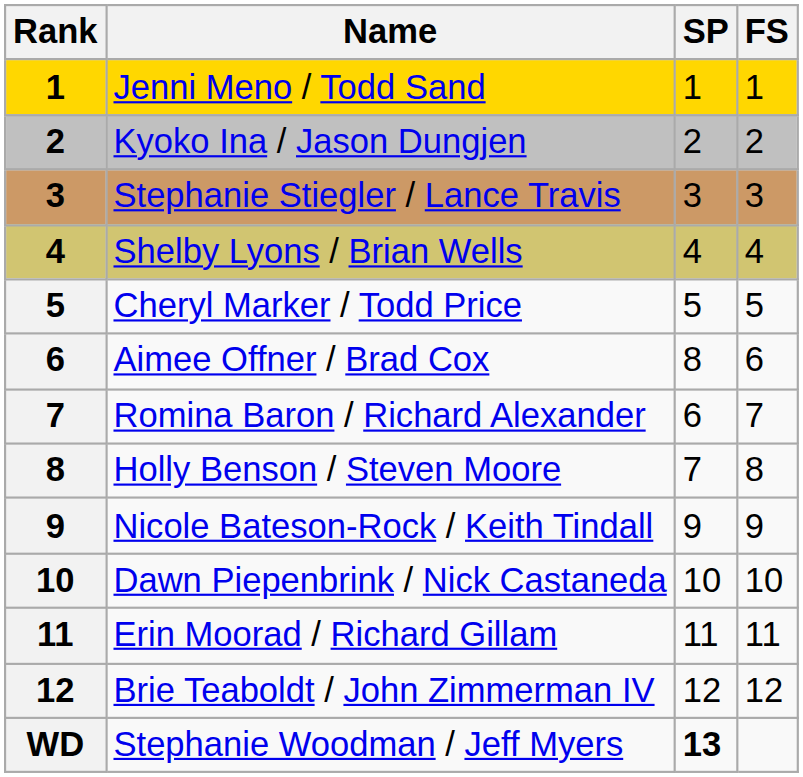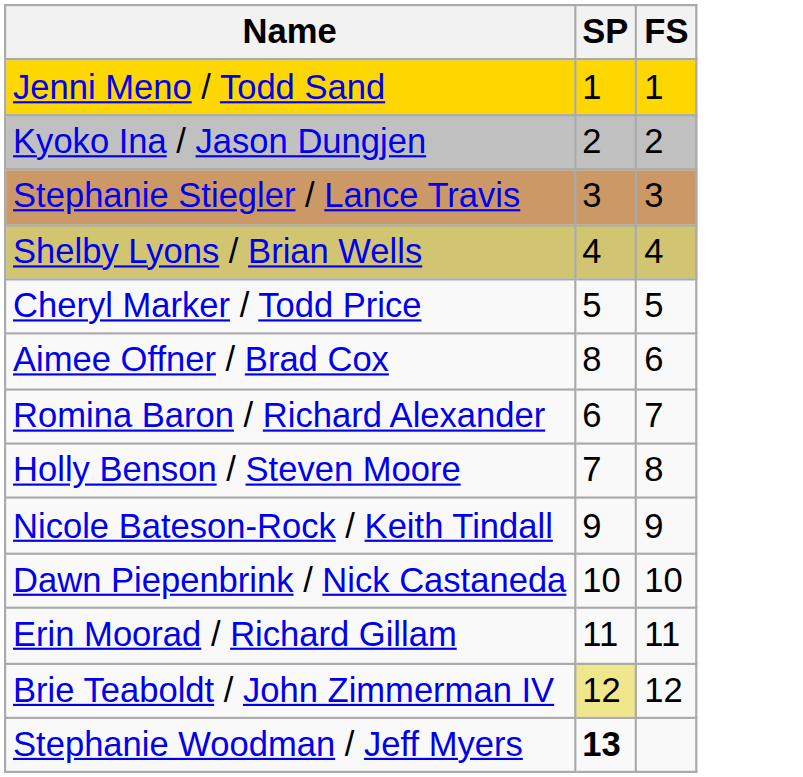 <table class="wikitable">
 <tr>
-<th>Rank</th>
 <th>Name</th>
 <th>SP</th>
 <th>FS</th>
 </tr>
 <tr bgcolor="gold">
-<td align="center"><strong>1</strong></td>
 <td><a href='#'>Jenni Meno</a> / <a href='#'>Todd Sand</a></td>
 <td>1</td>
 <td>1</td>
 </tr>
 <tr bgcolor="silver">
-<td align="center"><strong>2</strong></td>
 <td><a href='#'>Kyoko Ina</a> / <a href='#'>Jason Dungjen</a></td>
 <td>2</td>
 <td>2</td>
 </tr>
 <tr bgcolor="cc9966">
-<td align="center"><strong>3</strong></td>
 <td><a href='#'>Stephanie Stiegler</a> / <a href='#'>Lance Travis</a></td>
 <td>3</td>
 <td>3</td>
 </tr>
 <tr bgcolor="#d1c571">
-<td align="center"><strong>4</strong></td>
 <td><a href='#'>Shelby Lyons</a> / <a href='#'>Brian Wells</a></td>
 <td>4</td>
 <td>4</td>
 </tr>
 <tr>
-<th>5</th>
 <td><a href='#'>Cheryl Marker</a> / <a href='#'>Todd Price</a></td>
 <td>5</td>
 <td>5</td>
 </tr>
 <tr>
-<th>6</th>
 <td><a href='#'>Aimee Offner</a> / <a href='#'>Brad Cox</a></td>
 <td>8</td>
 <td>6</td>
 </tr>
 <tr>
-<th>7</th>
 <td><a href='#'>Romina Baron</a> / <a href='#'>Richard Alexander</a></td>
 <td>6</td>
 <td>7</td>
 </tr>
 <tr>
-<th>8</th>
 <td><a href='#'>Holly Benson</a> / <a href='#'>Steven Moore</a></td>
 <td>7</td>
 <td>8</td>
 </tr>
 <tr>
-<th>9</th>
 <td><a href='#'>Nicole Bateson-Rock</a> / <a href='#'>Keith Tindall</a></td>
 <td>9</td>
 <td>9</td>
 </tr>
 <tr>
-<th>10</th>
 <td><a href='#'>Dawn Piepenbrink</a> / <a href='#'>Nick Castaneda</a></td>
 <td>10</td>
 <td>10</td>
 </tr>
 <tr>
-<th>11</th>
 <td><a href='#'>Erin Moorad</a> / <a href='#'>Richard Gillam</a></td>
 <td>11</td>
 <td>11</td>
 </tr>
 <tr>
-<th>12</th>
 <td><a href='#'>Brie Teaboldt</a> / <a href='#'>John Zimmerman IV</a></td>
-<td>12</td>
+<td style="background: khaki;">12</td>
 <td>12</td>
 </tr>
 <tr>
-<th>WD</th>
 <td><a href='#'>Stephanie Woodman</a> / <a href='#'>Jeff Myers</a></td>
 <td><strong>13</strong></td>
 <td></td>
 </tr>
 </table>
